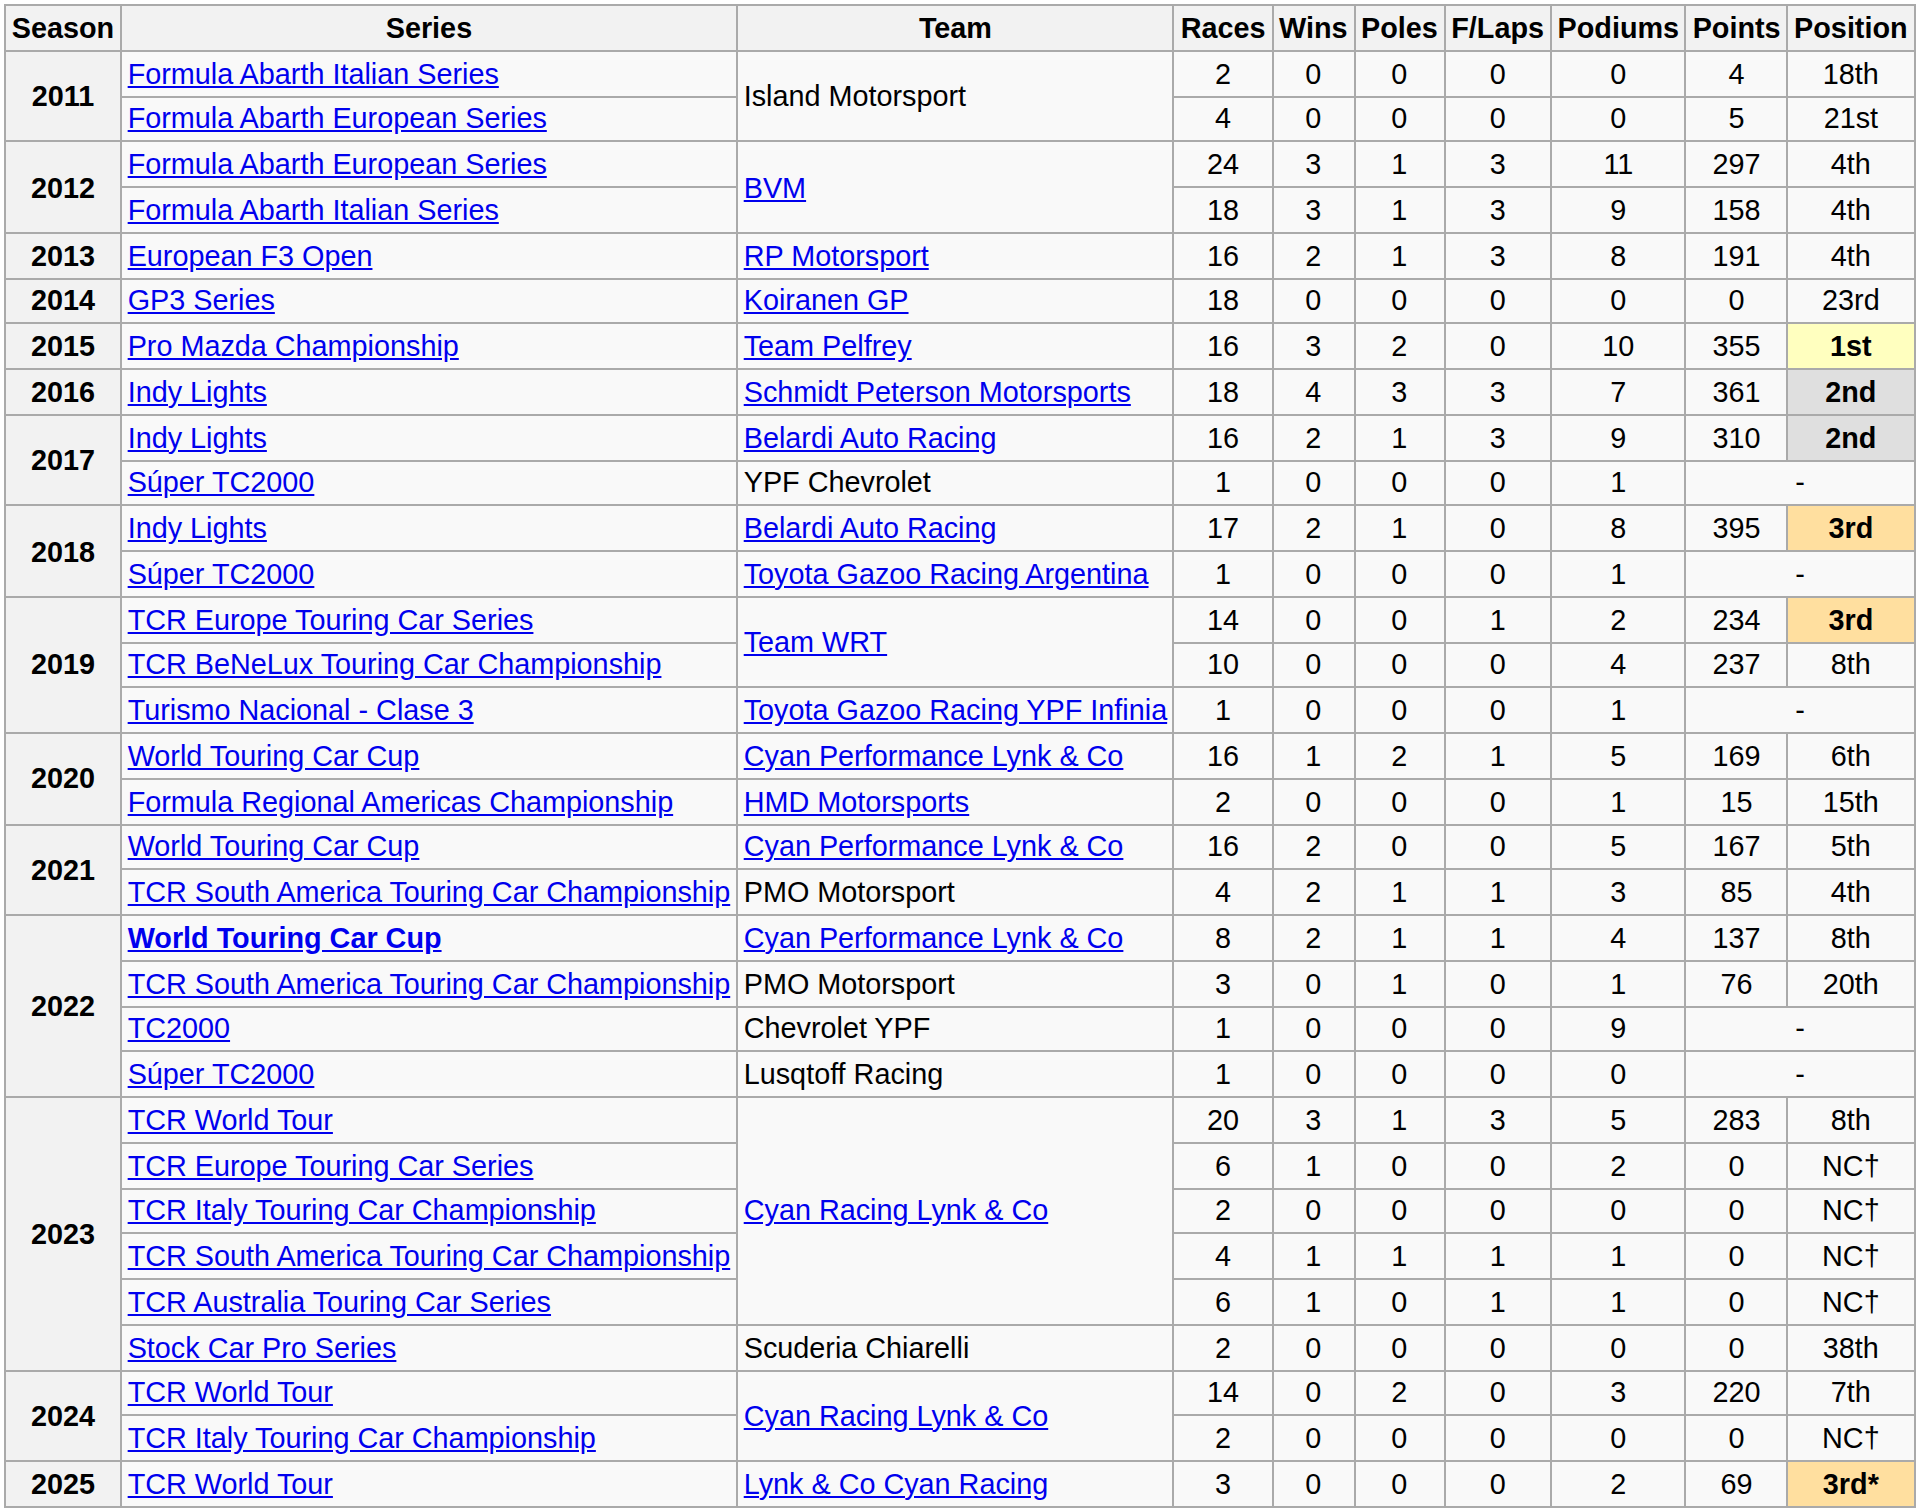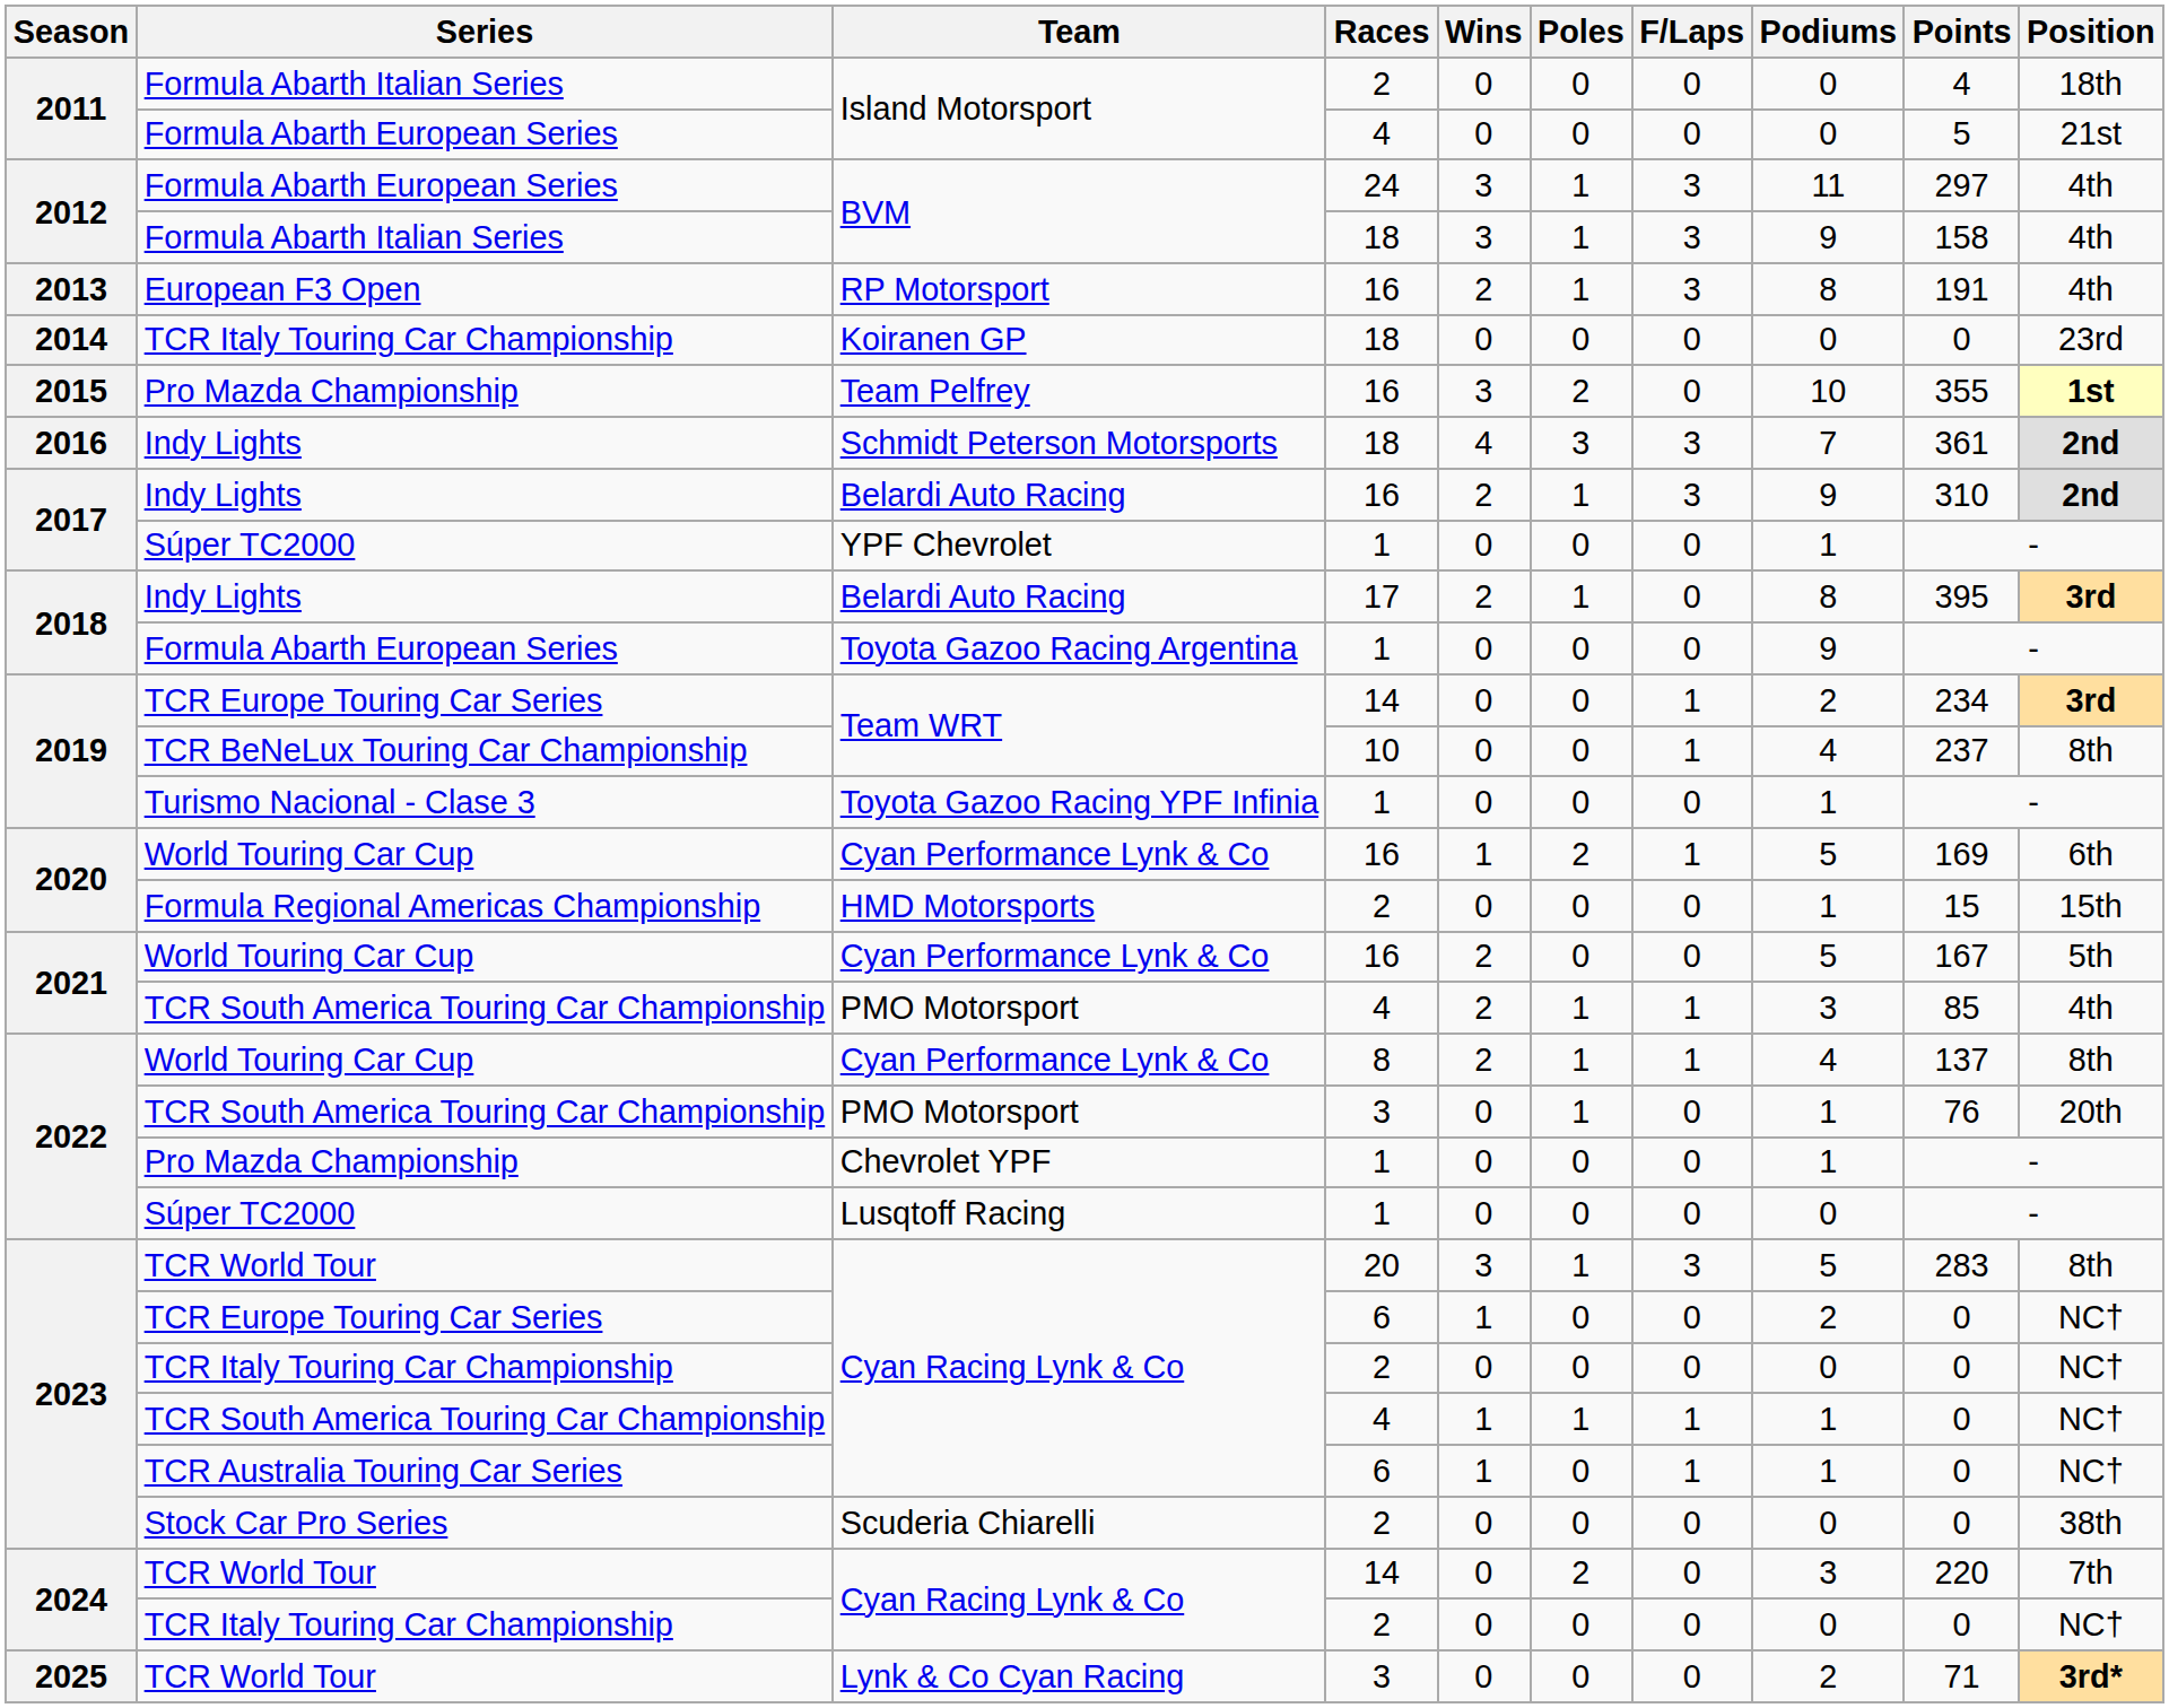 <table class="wikitable" style="font-size: 90%; text-align:center">
 <tr>
 <th>Season</th>
 <th>Series</th>
 <th>Team</th>
 <th>Races</th>
 <th>Wins</th>
 <th>Poles</th>
 <th>F/Laps</th>
 <th>Podiums</th>
 <th>Points</th>
 <th>Position</th>
 </tr>
 <tr>
 <th rowspan=2>2011</th>
 <td align=left><a href='#'>Formula Abarth Italian Series</a></td>
 <td align=left rowspan=2>Island Motorsport</td>
 <td>2</td>
 <td>0</td>
 <td>0</td>
 <td>0</td>
 <td>0</td>
 <td>4</td>
 <td>18th</td>
 </tr>
 <tr>
 <td align=left><a href='#'>Formula Abarth European Series</a></td>
 <td>4</td>
 <td>0</td>
 <td>0</td>
 <td>0</td>
 <td>0</td>
 <td>5</td>
 <td>21st</td>
 </tr>
 <tr>
 <th rowspan=2>2012</th>
 <td align=left><a href='#'>Formula Abarth European Series</a></td>
 <td align=left rowspan=2><a href='#'>BVM</a></td>
 <td>24</td>
 <td>3</td>
 <td>1</td>
 <td>3</td>
 <td>11</td>
 <td>297</td>
 <td>4th</td>
 </tr>
 <tr>
 <td align=left><a href='#'>Formula Abarth Italian Series</a></td>
 <td>18</td>
 <td>3</td>
 <td>1</td>
 <td>3</td>
 <td>9</td>
 <td>158</td>
 <td>4th</td>
 </tr>
 <tr>
 <th>2013</th>
 <td align=left><a href='#'>European F3 Open</a></td>
 <td align=left><a href='#'>RP Motorsport</a></td>
 <td>16</td>
 <td>2</td>
 <td>1</td>
 <td>3</td>
 <td>8</td>
 <td>191</td>
 <td>4th</td>
 </tr>
 <tr>
 <th>2014</th>
-<td align=left><a href='#'>GP3 Series</a></td>
+<td align=left><a href='#'>TCR Italy Touring Car Championship</a></td>
 <td align=left><a href='#'>Koiranen GP</a></td>
 <td>18</td>
 <td>0</td>
 <td>0</td>
 <td>0</td>
 <td>0</td>
 <td>0</td>
 <td>23rd</td>
 </tr>
 <tr>
 <th>2015</th>
 <td align=left><a href='#'>Pro Mazda Championship</a></td>
 <td align=left><a href='#'>Team Pelfrey</a></td>
 <td>16</td>
 <td>3</td>
 <td>2</td>
 <td>0</td>
 <td>10</td>
 <td>355</td>
 <td style="background:#FFFFBF;"><strong>1st</strong></td>
 </tr>
 <tr>
 <th>2016</th>
 <td align=left><a href='#'>Indy Lights</a></td>
 <td align=left><a href='#'>Schmidt Peterson Motorsports</a></td>
 <td>18</td>
 <td>4</td>
 <td>3</td>
 <td>3</td>
 <td>7</td>
 <td>361</td>
 <td style="background:#DFDFDF;"><strong>2nd</strong></td>
 </tr>
 <tr>
 <th rowspan="2">2017</th>
 <td align=left><a href='#'>Indy Lights</a></td>
 <td align="left"><a href='#'>Belardi Auto Racing</a></td>
 <td>16</td>
 <td>2</td>
 <td>1</td>
 <td>3</td>
 <td>9</td>
 <td>310</td>
 <td style="background:#DFDFDF;"><strong>2nd</strong></td>
 </tr>
 <tr>
 <td align="left"><a href='#'>Súper TC2000</a></td>
 <td align="left">YPF Chevrolet</td>
 <td>1</td>
 <td>0</td>
 <td>0</td>
 <td>0</td>
 <td>1</td>
 <td colspan="2">-</td>
 </tr>
 <tr>
 <th rowspan="2">2018</th>
 <td align="left"><a href='#'>Indy Lights</a></td>
 <td align="left"><a href='#'>Belardi Auto Racing</a></td>
 <td>17</td>
 <td>2</td>
 <td>1</td>
 <td>0</td>
 <td>8</td>
 <td>395</td>
 <td style="background:#FFDF9F;"><strong>3rd</strong></td>
 </tr>
 <tr>
-<td align="left"><a href='#'>Súper TC2000</a></td>
+<td align=left><a href='#'>Formula Abarth European Series</a></td>
 <td align="left"><a href='#'>Toyota Gazoo Racing Argentina</a></td>
 <td>1</td>
 <td>0</td>
 <td>0</td>
 <td>0</td>
-<td>1</td>
+<td>9</td>
 <td colspan="2">-</td>
 </tr>
 <tr>
 <th rowspan="3">2019</th>
 <td align="left"><a href='#'>TCR Europe Touring Car Series</a></td>
 <td rowspan="2" align="left"><a href='#'>Team WRT</a></td>
 <td>14</td>
 <td>0</td>
 <td>0</td>
 <td>1</td>
 <td>2</td>
 <td>234</td>
 <td style="background:#FFDF9F;"><strong>3rd</strong></td>
 </tr>
 <tr>
 <td align=left><a href='#'>TCR BeNeLux Touring Car Championship</a></td>
 <td>10</td>
 <td>0</td>
 <td>0</td>
-<td>0</td>
+<td>1</td>
 <td>4</td>
 <td>237</td>
 <td>8th</td>
 </tr>
 <tr>
 <td align="left"><a href='#'>Turismo Nacional - Clase 3</a></td>
 <td align="left" nowrap><a href='#'>Toyota Gazoo Racing YPF Infinia</a></td>
 <td>1</td>
 <td>0</td>
 <td>0</td>
 <td>0</td>
 <td>1</td>
 <td colspan="2">-</td>
 </tr>
 <tr>
 <th rowspan=2>2020</th>
 <td align=left><a href='#'>World Touring Car Cup</a></td>
 <td align=left><a href='#'>Cyan Performance Lynk & Co</a></td>
 <td>16</td>
 <td>1</td>
 <td>2</td>
 <td>1</td>
 <td>5</td>
 <td>169</td>
 <td>6th</td>
 </tr>
 <tr>
 <td align=left><a href='#'>Formula Regional Americas Championship</a></td>
 <td align=left><a href='#'>HMD Motorsports</a></td>
 <td>2</td>
 <td>0</td>
 <td>0</td>
 <td>0</td>
 <td>1</td>
 <td>15</td>
 <td>15th</td>
 </tr>
 <tr>
 <th rowspan=2>2021</th>
 <td align=left><a href='#'>World Touring Car Cup</a></td>
 <td align=left><a href='#'>Cyan Performance Lynk & Co</a></td>
 <td>16</td>
 <td>2</td>
 <td>0</td>
 <td>0</td>
 <td>5</td>
 <td>167</td>
 <td>5th</td>
 </tr>
 <tr>
 <td align=left><a href='#'>TCR South America Touring Car Championship</a></td>
 <td align=left>PMO Motorsport</td>
 <td>4</td>
 <td>2</td>
 <td>1</td>
 <td>1</td>
 <td>3</td>
 <td>85</td>
 <td>4th</td>
 </tr>
 <tr>
 <th rowspan="4">2022</th>
-<td align=left><strong><a href='#'>World Touring Car Cup</a></strong></td>
+<td align=left><a href='#'>World Touring Car Cup</a></td>
 <td align=left><a href='#'>Cyan Performance Lynk & Co</a></td>
 <td>8</td>
 <td>2</td>
 <td>1</td>
 <td>1</td>
 <td>4</td>
 <td>137</td>
 <td>8th</td>
 </tr>
 <tr>
 <td align=left><a href='#'>TCR South America Touring Car Championship</a></td>
 <td align=left>PMO Motorsport</td>
 <td>3</td>
 <td>0</td>
 <td>1</td>
 <td>0</td>
 <td>1</td>
 <td>76</td>
 <td>20th</td>
 </tr>
 <tr>
-<td align="left"><a href='#'>TC2000</a></td>
+<td align=left><a href='#'>Pro Mazda Championship</a></td>
 <td align="left">Chevrolet YPF</td>
 <td>1</td>
 <td>0</td>
 <td>0</td>
 <td>0</td>
-<td>9</td>
+<td>1</td>
 <td colspan="2">-</td>
 </tr>
 <tr>
 <td align="left"><a href='#'>Súper TC2000</a></td>
 <td align="left">Lusqtoff Racing</td>
 <td>1</td>
 <td>0</td>
 <td>0</td>
 <td>0</td>
 <td>0</td>
 <td colspan="2">-</td>
 </tr>
 <tr>
 <th rowspan=6>2023</th>
 <td align=left><a href='#'>TCR World Tour</a></td>
 <td rowspan="5" align="left"><a href='#'>Cyan Racing Lynk & Co</a></td>
 <td>20</td>
 <td>3</td>
 <td>1</td>
 <td>3</td>
 <td>5</td>
 <td>283</td>
 <td>8th</td>
 </tr>
 <tr>
 <td align=left><a href='#'>TCR Europe Touring Car Series</a></td>
 <td>6</td>
 <td>1</td>
 <td>0</td>
 <td>0</td>
 <td>2</td>
 <td>0</td>
 <td>NC†</td>
 </tr>
 <tr>
 <td align=left><a href='#'>TCR Italy Touring Car Championship</a></td>
 <td>2</td>
 <td>0</td>
 <td>0</td>
 <td>0</td>
 <td>0</td>
 <td>0</td>
 <td>NC†</td>
 </tr>
 <tr>
 <td align=left nowrap><a href='#'>TCR South America Touring Car Championship</a></td>
 <td>4</td>
 <td>1</td>
 <td>1</td>
 <td>1</td>
 <td>1</td>
 <td>0</td>
 <td>NC†</td>
 </tr>
 <tr>
 <td align=left><a href='#'>TCR Australia Touring Car Series</a></td>
 <td>6</td>
 <td>1</td>
 <td>0</td>
 <td>1</td>
 <td>1</td>
 <td>0</td>
 <td>NC†</td>
 </tr>
 <tr>
 <td align=left><a href='#'>Stock Car Pro Series</a></td>
 <td align=left>Scuderia Chiarelli</td>
 <td>2</td>
 <td>0</td>
 <td>0</td>
 <td>0</td>
 <td>0</td>
 <td>0</td>
 <td>38th</td>
 </tr>
 <tr>
 <th rowspan="2">2024</th>
 <td align=left><a href='#'>TCR World Tour</a></td>
 <td rowspan="2" align=left><a href='#'>Cyan Racing Lynk & Co</a></td>
 <td>14</td>
 <td>0</td>
 <td>2</td>
 <td>0</td>
 <td>3</td>
 <td>220</td>
 <td>7th</td>
 </tr>
 <tr>
 <td align=left><a href='#'>TCR Italy Touring Car Championship</a></td>
 <td>2</td>
 <td>0</td>
 <td>0</td>
 <td>0</td>
 <td>0</td>
 <td>0</td>
 <td>NC†</td>
 </tr>
 <tr>
 <th>2025</th>
 <td align=left><a href='#'>TCR World Tour</a></td>
 <td align=left><a href='#'>Lynk & Co Cyan Racing</a></td>
 <td>3</td>
 <td>0</td>
 <td>0</td>
 <td>0</td>
 <td>2</td>
-<td>69</td>
+<td>71</td>
 <td style="background:#FFDF9F;"><strong>3rd*</strong></td>
 </tr>
 </table>
